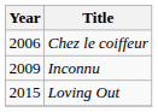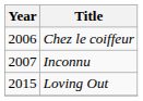 <table class="wikitable">
 <tr>
 <th>Year</th>
 <th>Title</th>
 </tr>
 <tr>
 <td>2006</td>
 <td><em>Chez le coiffeur</em></td>
 </tr>
 <tr>
-<td>2009</td>
+<td>2007</td>
 <td><em>Inconnu</em></td>
 </tr>
 <tr>
 <td>2015</td>
 <td><em>Loving Out</em></td>
 </tr>
 <tr>
 </tr>
 </table>
